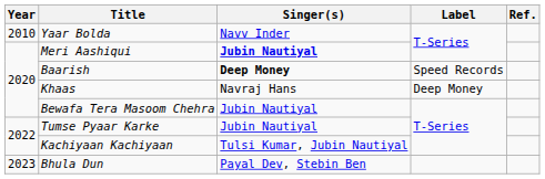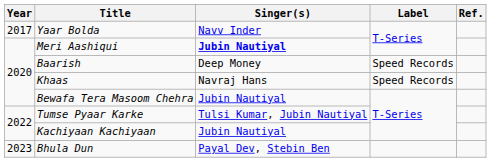 <table class="wikitable">
 <tr>
 <th>Year</th>
 <th>Title</th>
 <th>Singer(s)</th>
 <th>Label</th>
 <th>Ref.</th>
 </tr>
 <tr>
-<td>2010</td>
+<td>2017</td>
 <td><em>Yaar Bolda</em></td>
 <td><a href='#'>Navv Inder</a></td>
 <td rowspan="2"><a href='#'>T-Series</a></td>
 <td></td>
 </tr>
 <tr>
 <td rowspan="4">2020</td>
 <td><em>Meri Aashiqui</em></td>
 <td><strong><a href='#'>Jubin Nautiyal</a></strong></td>
 <td></td>
 </tr>
 <tr>
 <td><em>Baarish</em></td>
-<td><strong>Deep Money</strong></td>
+<td>Deep Money</td>
 <td>Speed Records</td>
 <td></td>
 </tr>
 <tr>
 <td><em>Khaas</em></td>
 <td>Navraj Hans</td>
-<td>Deep Money</td>
+<td>Speed Records</td>
 <td></td>
 </tr>
 <tr>
 <td><em>Bewafa Tera Masoom Chehra</em></td>
 <td><a href='#'>Jubin Nautiyal</a></td>
 <td rowspan="3"><a href='#'>T-Series</a></td>
 <td></td>
 </tr>
 <tr>
 <td rowspan="2">2022</td>
 <td><em>Tumse Pyaar Karke</em></td>
-<td><a href='#'>Jubin Nautiyal</a></td>
+<td><a href='#'>Tulsi Kumar</a>, <a href='#'>Jubin Nautiyal</a></td>
 <td></td>
 </tr>
 <tr>
 <td><em>Kachiyaan Kachiyaan</em></td>
-<td><a href='#'>Tulsi Kumar</a>, <a href='#'>Jubin Nautiyal</a></td>
+<td><a href='#'>Jubin Nautiyal</a></td>
 <td></td>
 </tr>
 <tr>
 <td rowspan="2">2023</td>
 <td><em>Bhula Dun</em></td>
 <td><a href='#'>Payal Dev</a>, <a href='#'>Stebin Ben</a></td>
 <td></td>
 </tr>
 </table>
